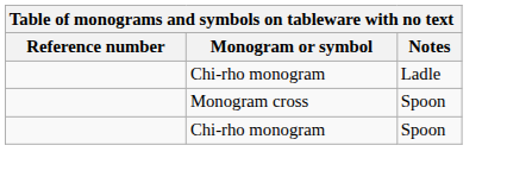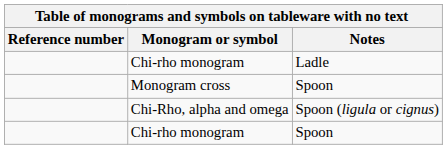 <table class="wikitable" style="margin-top:0;">
 <tr>
 <th colspan=3>Table of monograms and symbols on tableware with no text </th>
 </tr>
 <tr>
 <th>Reference number</th>
 <th>Monogram or symbol</th>
 <th>Notes</th>
 </tr>
 <tr>
 <td></td>
 <td>Chi-rho monogram</td>
 <td>Ladle</td>
 </tr>
 <tr>
 <td></td>
 <td>Monogram cross</td>
 <td>Spoon</td>
 </tr>
 <tr>
 <td></td>
+<td>Chi-Rho, alpha and omega</td>
+<td>Spoon (<em>ligula</em> or <em>cignus</em>)</td>
+</tr>
+<tr>
+<td></td>
 <td>Chi-rho monogram</td>
 <td>Spoon</td>
 </tr>
 </table>
